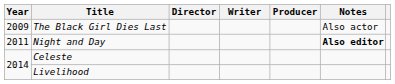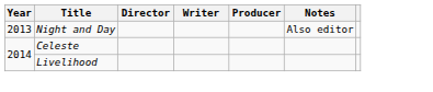 <table class="wikitable plainrowheaders">
 <tr>
 <th>Year</th>
 <th>Title</th>
 <th width=65>Director</th>
 <th width=65>Writer</th>
 <th width=65>Producer</th>
 <th>Notes</th>
 <th></th>
 </tr>
 <tr>
-<td>2009</td>
-<td><em>The Black Girl Dies Last</em></td>
-<td></td>
-<td></td>
-<td></td>
-<td>Also actor</td>
-<td></td>
-</tr>
-<tr>
-<td>2011</td>
+<td>2013</td>
 <td><em>Night and Day</em></td>
 <td></td>
 <td></td>
 <td></td>
-<td><strong>Also editor</strong></td>
+<td>Also editor</td>
 <td></td>
 </tr>
 <tr>
 <td rowspan="2">2014</td>
 <td><em>Celeste</em></td>
 <td></td>
 <td></td>
 <td></td>
 <td></td>
 <td></td>
 </tr>
 <tr>
 <td><em>Livelihood</em></td>
 <td></td>
 <td></td>
 <td></td>
 <td></td>
 <td></td>
 </tr>
 </table>
